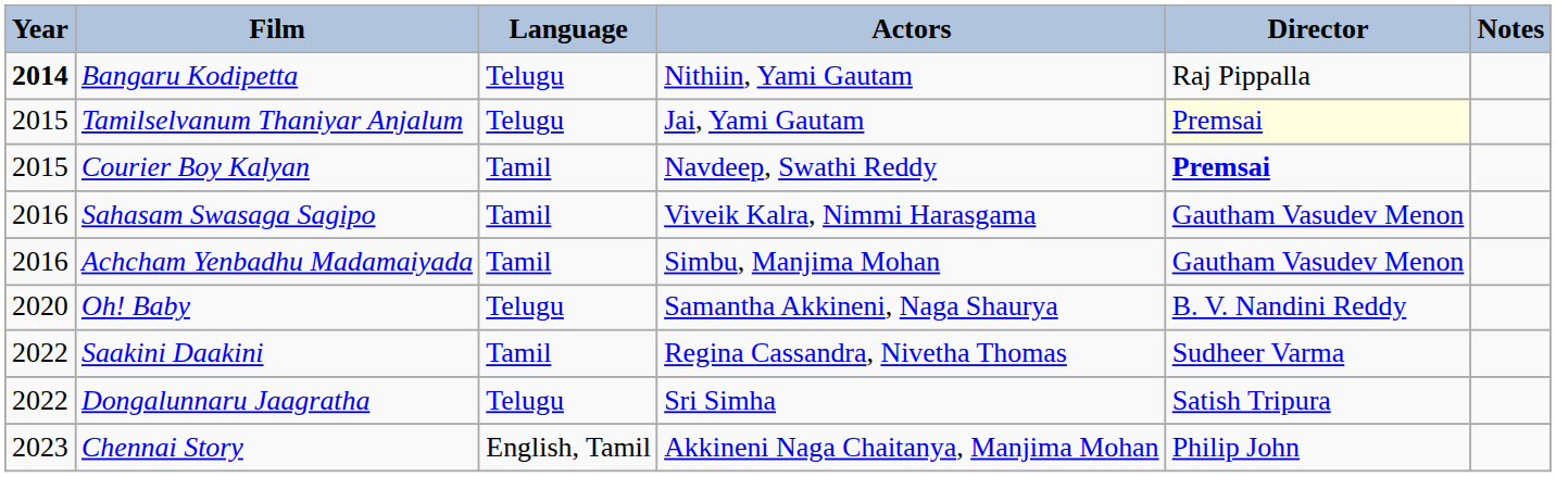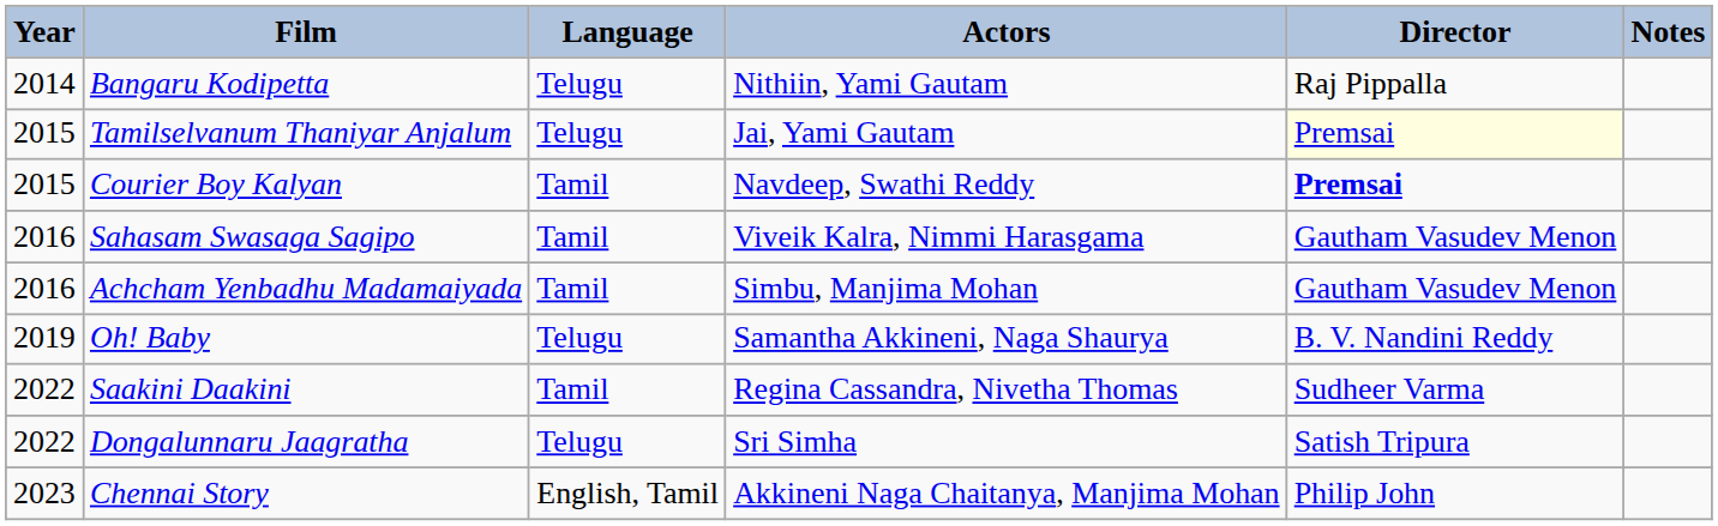 <table class="wikitable" style="font-size:90%">
 <tr style="text-align:center;">
 <th style="text-align:center; background:#b0c4de;">Year</th>
 <th style="text-align:center; background:#b0c4de;">Film</th>
 <th style="text-align:center; background:#b0c4de;">Language</th>
 <th style="text-align:center; background:#b0c4de;">Actors</th>
 <th style="text-align:center; background:#b0c4de;">Director</th>
 <th style="text-align:center; background:#b0c4de;">Notes</th>
 </tr>
 <tr>
-<td><strong>2014</strong></td>
+<td>2014</td>
 <td><em><a href='#'>Bangaru Kodipetta</a></em></td>
 <td><a href='#'>Telugu</a></td>
 <td><a href='#'>Nithiin</a>, <a href='#'>Yami Gautam</a></td>
 <td>Raj Pippalla</td>
 <td></td>
 </tr>
 <tr>
 <td>2015</td>
 <td><em><a href='#'>Tamilselvanum Thaniyar Anjalum</a></em></td>
 <td><a href='#'>Telugu</a></td>
 <td><a href='#'>Jai</a>, <a href='#'>Yami Gautam</a></td>
 <td style="background: lightyellow;"><a href='#'>Premsai</a></td>
 <td></td>
 </tr>
 <tr>
 <td>2015</td>
 <td><em><a href='#'>Courier Boy Kalyan</a></em></td>
 <td><a href='#'>Tamil</a></td>
 <td><a href='#'>Navdeep</a>, <a href='#'>Swathi Reddy</a></td>
 <td><strong><a href='#'>Premsai</a></strong></td>
 <td></td>
 </tr>
 <tr>
 <td>2016</td>
 <td><em><a href='#'>Sahasam Swasaga Sagipo</a></em></td>
 <td><a href='#'>Tamil</a></td>
 <td><a href='#'>Viveik Kalra</a>, <a href='#'>Nimmi Harasgama</a></td>
 <td><a href='#'>Gautham Vasudev Menon</a></td>
 <td></td>
 </tr>
 <tr>
 <td>2016</td>
 <td><em><a href='#'>Achcham Yenbadhu Madamaiyada</a></em></td>
 <td><a href='#'>Tamil</a></td>
 <td><a href='#'>Simbu</a>, <a href='#'>Manjima Mohan</a></td>
 <td><a href='#'>Gautham Vasudev Menon</a></td>
 <td></td>
 </tr>
 <tr>
-<td>2020</td>
+<td>2019</td>
 <td><em><a href='#'>Oh! Baby</a></em></td>
 <td><a href='#'>Telugu</a></td>
 <td><a href='#'>Samantha Akkineni</a>, <a href='#'>Naga Shaurya</a></td>
 <td><a href='#'>B. V. Nandini Reddy</a></td>
 <td></td>
 </tr>
 <tr>
 <td>2022</td>
 <td><em><a href='#'>Saakini Daakini</a></em></td>
 <td><a href='#'>Tamil</a></td>
 <td><a href='#'>Regina Cassandra</a>, <a href='#'>Nivetha Thomas</a></td>
 <td><a href='#'>Sudheer Varma</a></td>
 <td></td>
 </tr>
 <tr>
 <td>2022</td>
 <td><em><a href='#'>Dongalunnaru Jaagratha</a></em></td>
 <td><a href='#'>Telugu</a></td>
 <td><a href='#'>Sri Simha</a></td>
 <td><a href='#'>Satish Tripura</a></td>
 <td></td>
 </tr>
 <tr>
 <td>2023</td>
 <td><em><a href='#'>Chennai Story</a></em></td>
 <td>English, Tamil</td>
 <td><a href='#'>Akkineni Naga Chaitanya</a>, <a href='#'>Manjima Mohan</a></td>
 <td><a href='#'>Philip John</a></td>
 </tr>
 </table>
